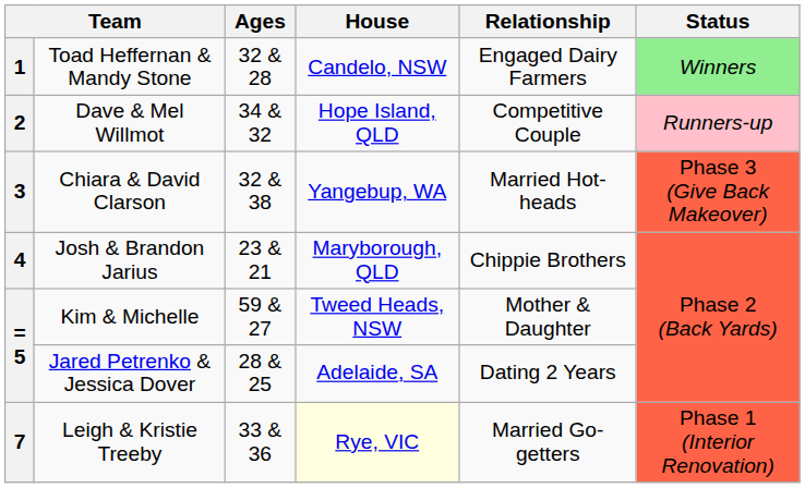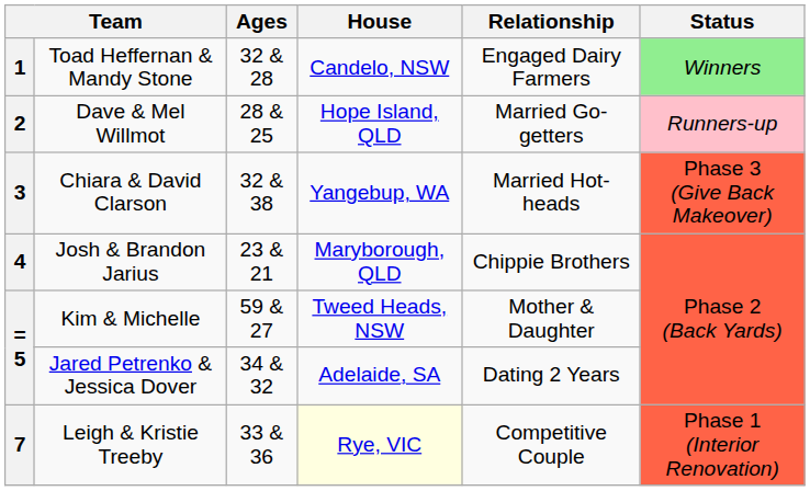 <table class="wikitable" style="text-align: center;">
 <tr valign="top">
 <th colspan="2">Team</th>
 <th>Ages</th>
 <th>House</th>
 <th>Relationship</th>
 <th>Status</th>
 </tr>
 <tr>
 <th>1</th>
 <td>Toad Heffernan & Mandy Stone</td>
 <td>32 & 28</td>
 <td><a href='#'>Candelo, NSW</a></td>
 <td>Engaged Dairy Farmers</td>
 <td bgcolor="lightgreen"><em>Winners</em></td>
 </tr>
 <tr>
 <th>2</th>
 <td>Dave & Mel Willmot</td>
-<td>34 & 32</td>
+<td>28 & 25</td>
 <td><a href='#'>Hope Island, QLD</a></td>
-<td>Competitive Couple</td>
+<td>Married Go-getters</td>
 <td bgcolor="pink"><em>Runners-up</em></td>
 </tr>
 <tr>
 <th>3</th>
 <td>Chiara & David Clarson</td>
 <td>32 & 38</td>
 <td><a href='#'>Yangebup, WA</a></td>
 <td>Married Hot-heads</td>
 <td bgcolor="tomato">Phase 3<br><em>(Give Back Makeover)</em></td>
 </tr>
 <tr>
 <th>4</th>
 <td>Josh & Brandon Jarius</td>
 <td>23 & 21</td>
 <td><a href='#'>Maryborough, QLD</a></td>
 <td>Chippie Brothers</td>
 <td rowspan="3" bgcolor="tomato">Phase 2<br><em>(Back Yards)</em></td>
 </tr>
 <tr>
 <th rowspan="2">= 5</th>
 <td>Kim & Michelle</td>
 <td>59 & 27</td>
 <td><a href='#'>Tweed Heads, NSW</a></td>
 <td>Mother & Daughter</td>
 </tr>
 <tr>
 <td><a href='#'>Jared Petrenko</a> & Jessica Dover</td>
-<td>28 & 25</td>
+<td>34 & 32</td>
 <td><a href='#'>Adelaide, SA</a></td>
 <td>Dating 2 Years</td>
 </tr>
 <tr>
 <th>7</th>
 <td>Leigh & Kristie Treeby</td>
 <td>33 & 36</td>
 <td style="background: lightyellow;"><a href='#'>Rye, VIC</a></td>
-<td>Married Go-getters</td>
+<td>Competitive Couple</td>
 <td bgcolor="tomato">Phase 1<br><em>(Interior Renovation)</em></td>
 </tr>
 <tr>
 </tr>
 </table>
